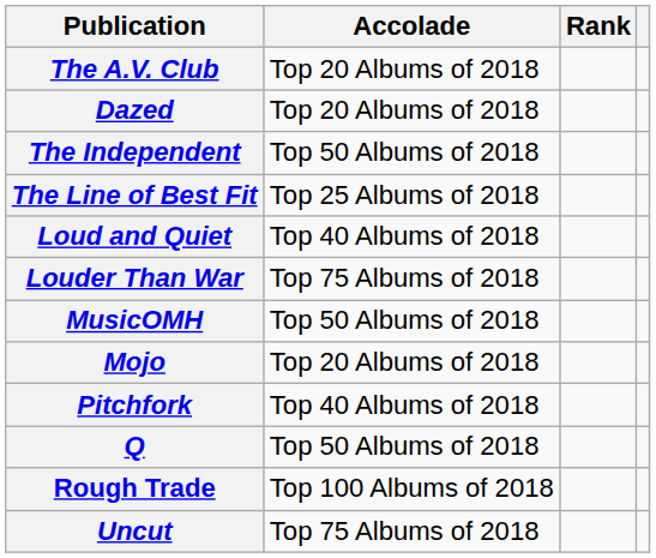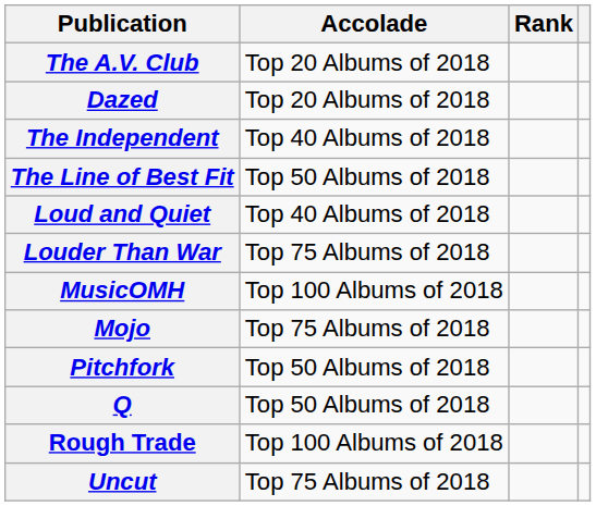 <table class="wikitable sortable plainrowheaders">
 <tr>
 <th scope="col">Publication</th>
 <th scope="col">Accolade</th>
 <th scope="col">Rank</th>
 <th scope="col" class="unsortable"></th>
 </tr>
 <tr>
 <th scope="row"><em><a href='#'>The A.V. Club</a></em></th>
 <td>Top 20 Albums of 2018</td>
 <td></td>
 <td></td>
 </tr>
 <tr>
 <th scope="row"><em><a href='#'>Dazed</a></em></th>
 <td>Top 20 Albums of 2018</td>
 <td></td>
 <td></td>
 </tr>
 <tr>
 <th scope="row"><em><a href='#'>The Independent</a></em></th>
-<td>Top 50 Albums of 2018</td>
+<td>Top 40 Albums of 2018</td>
 <td></td>
 <td></td>
 </tr>
 <tr>
 <th scope="row"><em><a href='#'>The Line of Best Fit</a></em></th>
-<td>Top 25 Albums of 2018</td>
+<td>Top 50 Albums of 2018</td>
 <td></td>
 <td></td>
 </tr>
 <tr>
 <th scope="row"><em><a href='#'>Loud and Quiet</a></em></th>
 <td>Top 40 Albums of 2018</td>
 <td></td>
 <td></td>
 </tr>
 <tr>
 <th scope="row"><em><a href='#'>Louder Than War</a></em></th>
 <td>Top 75 Albums of 2018</td>
 <td></td>
 <td></td>
 </tr>
 <tr>
 <th scope="row"><em><a href='#'>MusicOMH</a></em></th>
-<td>Top 50 Albums of 2018</td>
+<td>Top 100 Albums of 2018</td>
 <td></td>
 <td></td>
 </tr>
 <tr>
 <th scope="row"><em><a href='#'>Mojo</a></em></th>
-<td>Top 20 Albums of 2018</td>
+<td>Top 75 Albums of 2018</td>
 <td></td>
 <td></td>
 </tr>
 <tr>
 <th scope="row"><em><a href='#'>Pitchfork</a></em></th>
-<td>Top 40 Albums of 2018</td>
+<td>Top 50 Albums of 2018</td>
 <td></td>
 <td></td>
 </tr>
 <tr>
 <th scope="row"><em><a href='#'>Q</a></em></th>
 <td>Top 50 Albums of 2018</td>
 <td></td>
 <td></td>
 </tr>
 <tr>
 <th scope="row"><a href='#'>Rough Trade</a></th>
 <td>Top 100 Albums of 2018</td>
 <td></td>
 <td></td>
 </tr>
 <tr>
 <th scope="row"><em><a href='#'>Uncut</a></em></th>
 <td>Top 75 Albums of 2018</td>
 <td></td>
 <td></td>
 </tr>
 </table>
